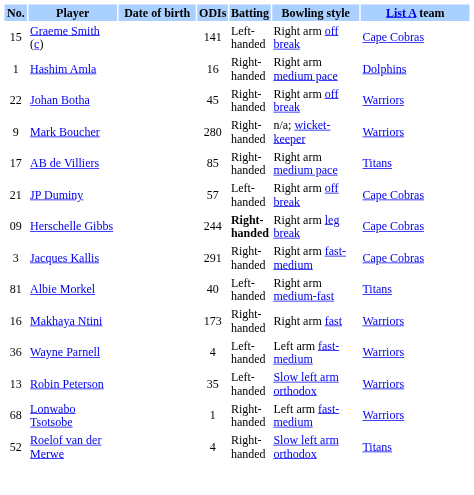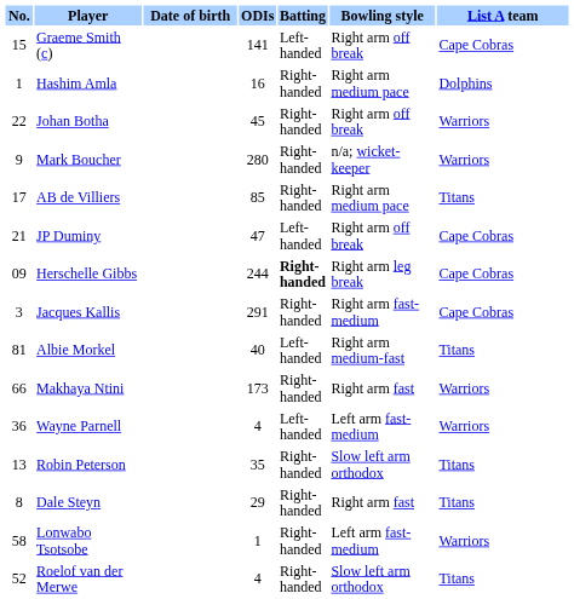 <table border="0" cellspacing="2" cellpadding="2" style="width:100%;">
 <tr style="background:#aad0ff;">
 <th width=5%>No.</th>
 <th width="20%">Player</th>
 <th width=18%>Date of birth</th>
 <th width=6%>ODIs</th>
 <th width=6%>Batting</th>
 <th width=20%>Bowling style</th>
 <th width=25%><a href='#'>List A</a> team</th>
 </tr>
 <tr>
 <td style="text-align:center">15</td>
 <td><a href='#'>Graeme Smith</a> (<a href='#'>c</a>)</td>
 <td></td>
 <td style="text-align:center">141</td>
 <td>Left-handed</td>
 <td>Right arm <a href='#'>off break</a></td>
 <td> <a href='#'>Cape Cobras</a></td>
 </tr>
 <tr>
 <td style="text-align:center">1</td>
 <td><a href='#'>Hashim Amla</a></td>
 <td></td>
 <td style="text-align:center">16</td>
 <td>Right-handed</td>
 <td>Right arm <a href='#'>medium pace</a></td>
 <td> <a href='#'>Dolphins</a></td>
 </tr>
 <tr>
 <td style="text-align:center">22</td>
 <td><a href='#'>Johan Botha</a></td>
 <td></td>
 <td style="text-align:center">45</td>
 <td>Right-handed</td>
 <td>Right arm <a href='#'>off break</a></td>
 <td> <a href='#'>Warriors</a></td>
 </tr>
 <tr>
 <td style="text-align:center">9</td>
 <td><a href='#'>Mark Boucher</a></td>
 <td></td>
 <td style="text-align:center">280</td>
 <td>Right-handed</td>
 <td>n/a; <a href='#'>wicket-keeper</a></td>
 <td> <a href='#'>Warriors</a></td>
 </tr>
 <tr>
 <td style="text-align:center">17</td>
 <td><a href='#'>AB de Villiers</a></td>
 <td></td>
 <td style="text-align:center">85</td>
 <td>Right-handed</td>
 <td>Right arm <a href='#'>medium pace</a></td>
 <td> <a href='#'>Titans</a></td>
 </tr>
 <tr>
 <td style="text-align:center">21</td>
 <td><a href='#'>JP Duminy</a></td>
 <td></td>
-<td style="text-align:center">57</td>
+<td style="text-align:center">47</td>
 <td>Left-handed</td>
 <td>Right arm <a href='#'>off break</a></td>
 <td> <a href='#'>Cape Cobras</a></td>
 </tr>
 <tr>
 <td style="text-align:center">09</td>
 <td><a href='#'>Herschelle Gibbs</a></td>
 <td></td>
 <td style="text-align:center">244</td>
 <td><strong>Right-handed</strong></td>
 <td>Right arm <a href='#'>leg break</a></td>
 <td> <a href='#'>Cape Cobras</a></td>
 </tr>
 <tr>
 <td style="text-align:center">3</td>
 <td><a href='#'>Jacques Kallis</a></td>
 <td></td>
 <td style="text-align:center">291</td>
 <td>Right-handed</td>
 <td>Right arm <a href='#'>fast-medium</a></td>
 <td> <a href='#'>Cape Cobras</a></td>
 </tr>
 <tr>
 <td style="text-align:center">81</td>
 <td><a href='#'>Albie Morkel</a></td>
 <td></td>
 <td style="text-align:center">40</td>
 <td>Left-handed</td>
 <td>Right arm <a href='#'>medium-fast</a></td>
 <td> <a href='#'>Titans</a></td>
 </tr>
 <tr>
-<td style="text-align:center">16</td>
+<td style="text-align:center">66</td>
 <td><a href='#'>Makhaya Ntini</a></td>
 <td></td>
 <td style="text-align:center">173</td>
 <td>Right-handed</td>
 <td>Right arm <a href='#'>fast</a></td>
 <td> <a href='#'>Warriors</a></td>
 </tr>
 <tr>
 <td style="text-align:center">36</td>
 <td><a href='#'>Wayne Parnell</a></td>
 <td></td>
 <td style="text-align:center">4</td>
 <td>Left-handed</td>
 <td>Left arm <a href='#'>fast-medium</a></td>
 <td> <a href='#'>Warriors</a></td>
 </tr>
 <tr>
 <td style="text-align:center">13</td>
 <td><a href='#'>Robin Peterson</a></td>
 <td></td>
 <td style="text-align:center">35</td>
-<td>Left-handed</td>
+<td>Right-handed</td>
 <td><a href='#'>Slow left arm orthodox</a></td>
-<td> <a href='#'>Warriors</a></td>
+<td> <a href='#'>Titans</a></td>
 </tr>
 <tr>
-<td style="text-align:center">68</td>
+<td style="text-align:center">8</td>
+<td><a href='#'>Dale Steyn</a></td>
+<td></td>
+<td style="text-align:center">29</td>
+<td>Right-handed</td>
+<td>Right arm <a href='#'>fast</a></td>
+<td> <a href='#'>Titans</a></td>
+</tr>
+<tr>
+<td style="text-align:center">58</td>
 <td><a href='#'>Lonwabo Tsotsobe</a></td>
 <td></td>
 <td style="text-align:center">1</td>
 <td>Right-handed</td>
 <td>Left arm <a href='#'>fast-medium</a></td>
 <td> <a href='#'>Warriors</a></td>
 </tr>
 <tr>
 <td style="text-align:center">52</td>
 <td><a href='#'>Roelof van der Merwe</a></td>
 <td></td>
 <td style="text-align:center">4</td>
 <td>Right-handed</td>
 <td><a href='#'>Slow left arm orthodox</a></td>
 <td> <a href='#'>Titans</a></td>
 </tr>
 </table>
